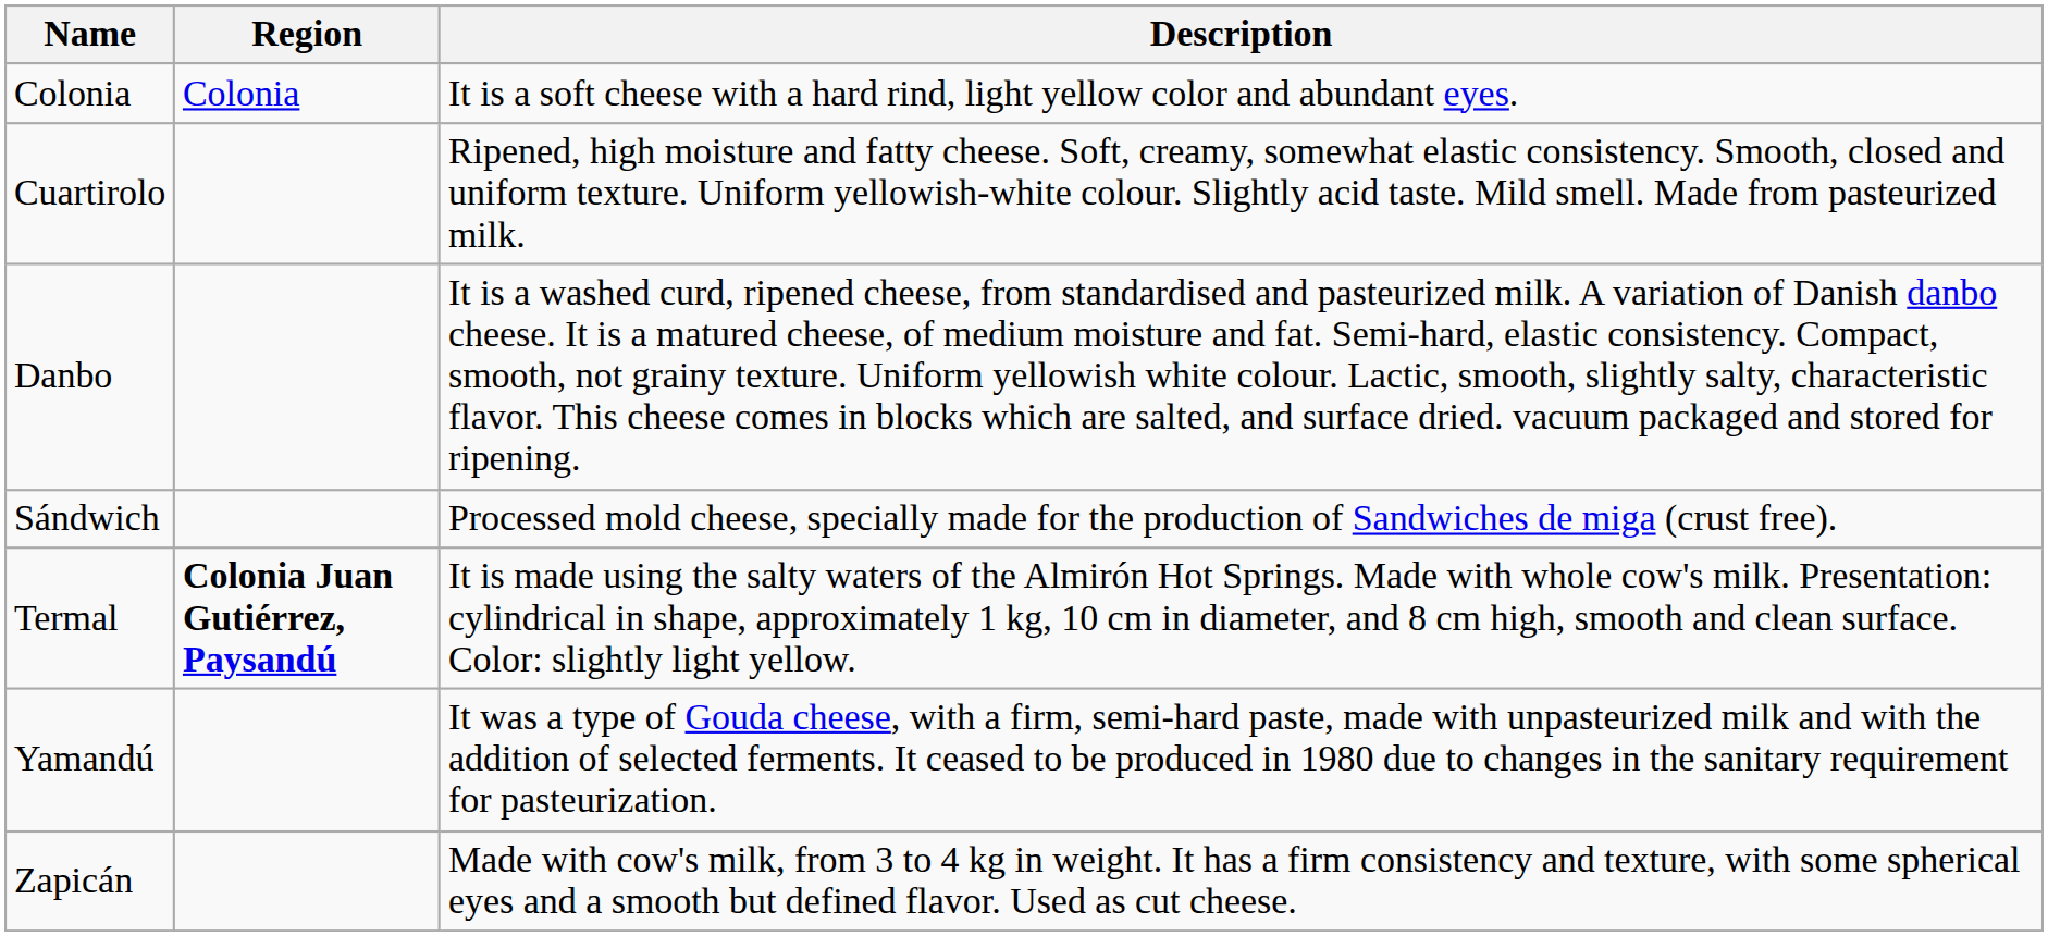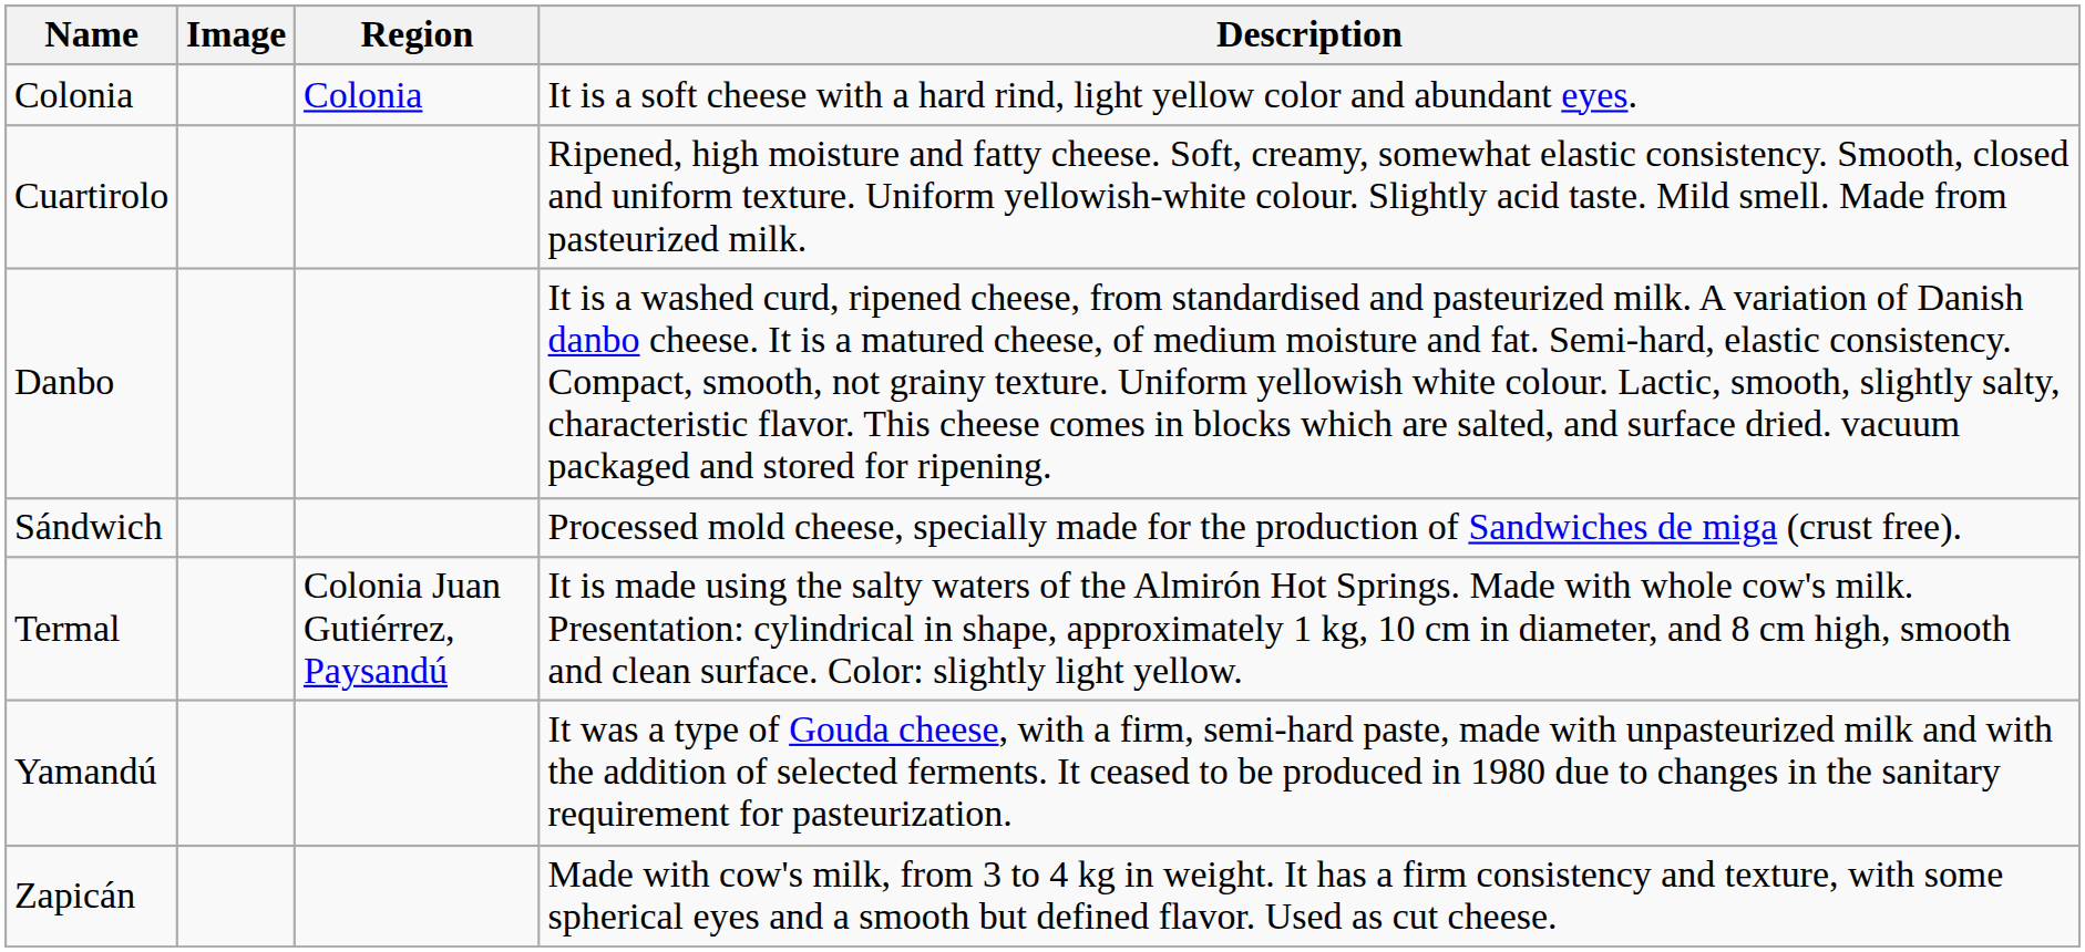 <table class="wikitable sortable" style="width:100%">
 <tr>
 <th>Name</th>
+<th class="unsortable">Image</th>
 <th>Region</th>
 <th>Description</th>
 </tr>
 <tr>
 <td>Colonia</td>
+<td></td>
 <td><a href='#'>Colonia</a></td>
 <td>It is a soft cheese with a hard rind, light yellow color and abundant <a href='#'>eyes</a>.</td>
 </tr>
 <tr>
 <td>Cuartirolo</td>
 <td></td>
+<td></td>
 <td>Ripened, high moisture and fatty cheese. Soft, creamy, somewhat elastic consistency. Smooth, closed and uniform texture. Uniform yellowish-white colour. Slightly acid taste. Mild smell. Made from pasteurized milk.</td>
 </tr>
 <tr>
 <td>Danbo</td>
+<td></td>
 <td></td>
 <td>It is a washed curd, ripened cheese, from standardised and pasteurized milk. A variation of Danish <a href='#'>danbo</a> cheese. It is a matured cheese, of medium moisture and fat. Semi-hard, elastic consistency. Compact, smooth, not grainy texture. Uniform yellowish white colour. Lactic, smooth, slightly salty, characteristic flavor. This cheese comes in blocks which are salted, and surface dried. vacuum packaged and stored for ripening.</td>
 </tr>
 <tr>
 <td>Sándwich</td>
 <td></td>
+<td></td>
 <td>Processed mold cheese, specially made for the production of <a href='#'>Sandwiches de miga</a> (crust free).</td>
 </tr>
 <tr>
 <td>Termal</td>
-<td><strong>Colonia Juan Gutiérrez, <a href='#'>Paysandú</a></strong></td>
+<td></td>
+<td>Colonia Juan Gutiérrez, <a href='#'>Paysandú</a></td>
 <td>It is made using the salty waters of the Almirón Hot Springs. Made with whole cow's milk. Presentation: cylindrical in shape, approximately 1 kg, 10 cm in diameter, and 8 cm high, smooth and clean surface. Color: slightly light yellow.</td>
 </tr>
 <tr>
 <td>Yamandú</td>
+<td></td>
 <td></td>
 <td>It was a type of <a href='#'>Gouda cheese</a>, with a firm, semi-hard paste, made with unpasteurized milk and with the addition of selected ferments. It ceased to be produced in 1980 due to changes in the sanitary requirement for pasteurization.</td>
 </tr>
 <tr>
 <td>Zapicán</td>
 <td></td>
+<td></td>
 <td>Made with cow's milk, from 3 to 4 kg in weight. It has a firm consistency and texture, with some spherical eyes and a smooth but defined flavor. Used as cut cheese.</td>
 </tr>
 </table>
